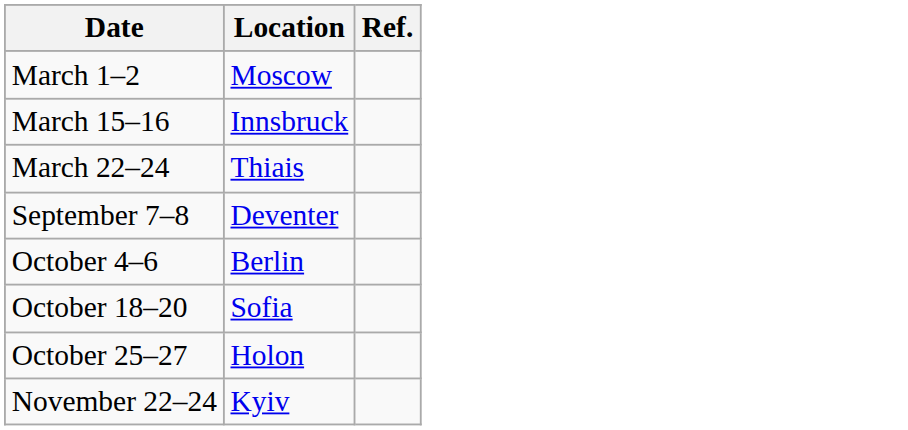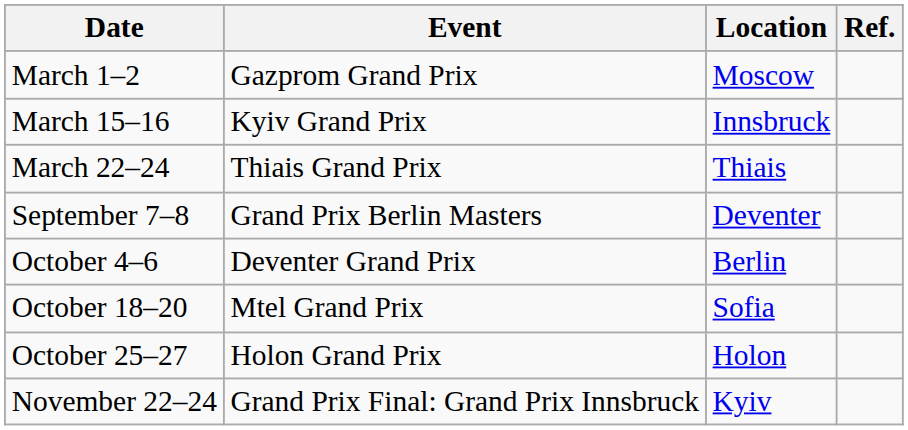 <table class="wikitable sortable">
 <tr>
 <th>Date</th>
+<th>Event</th>
 <th>Location</th>
 <th>Ref.</th>
 </tr>
 <tr>
 <td>March 1–2</td>
+<td>Gazprom Grand Prix</td>
 <td> <a href='#'>Moscow</a></td>
 <td></td>
 </tr>
 <tr ->
 <td>March 15–16</td>
+<td>Kyiv Grand Prix</td>
 <td> <a href='#'>Innsbruck</a></td>
 <td></td>
 </tr>
 <tr>
 <td>March 22–24</td>
+<td>Thiais Grand Prix</td>
 <td> <a href='#'>Thiais</a></td>
 <td></td>
 </tr>
 <tr>
 <td>September 7–8</td>
+<td>Grand Prix Berlin Masters</td>
 <td> <a href='#'>Deventer</a></td>
 <td></td>
 </tr>
 <tr>
 <td>October 4–6</td>
+<td>Deventer Grand Prix</td>
 <td> <a href='#'>Berlin</a></td>
 <td></td>
 </tr>
 <tr>
 <td>October 18–20</td>
+<td>Mtel Grand Prix</td>
 <td> <a href='#'>Sofia</a></td>
 <td></td>
 </tr>
 <tr>
 <td>October 25–27</td>
+<td>Holon Grand Prix</td>
 <td> <a href='#'>Holon</a></td>
 <td></td>
 </tr>
 <tr>
 <td>November 22–24</td>
+<td>Grand Prix Final: Grand Prix Innsbruck</td>
 <td> <a href='#'>Kyiv</a></td>
 <td></td>
 </tr>
 </table>
